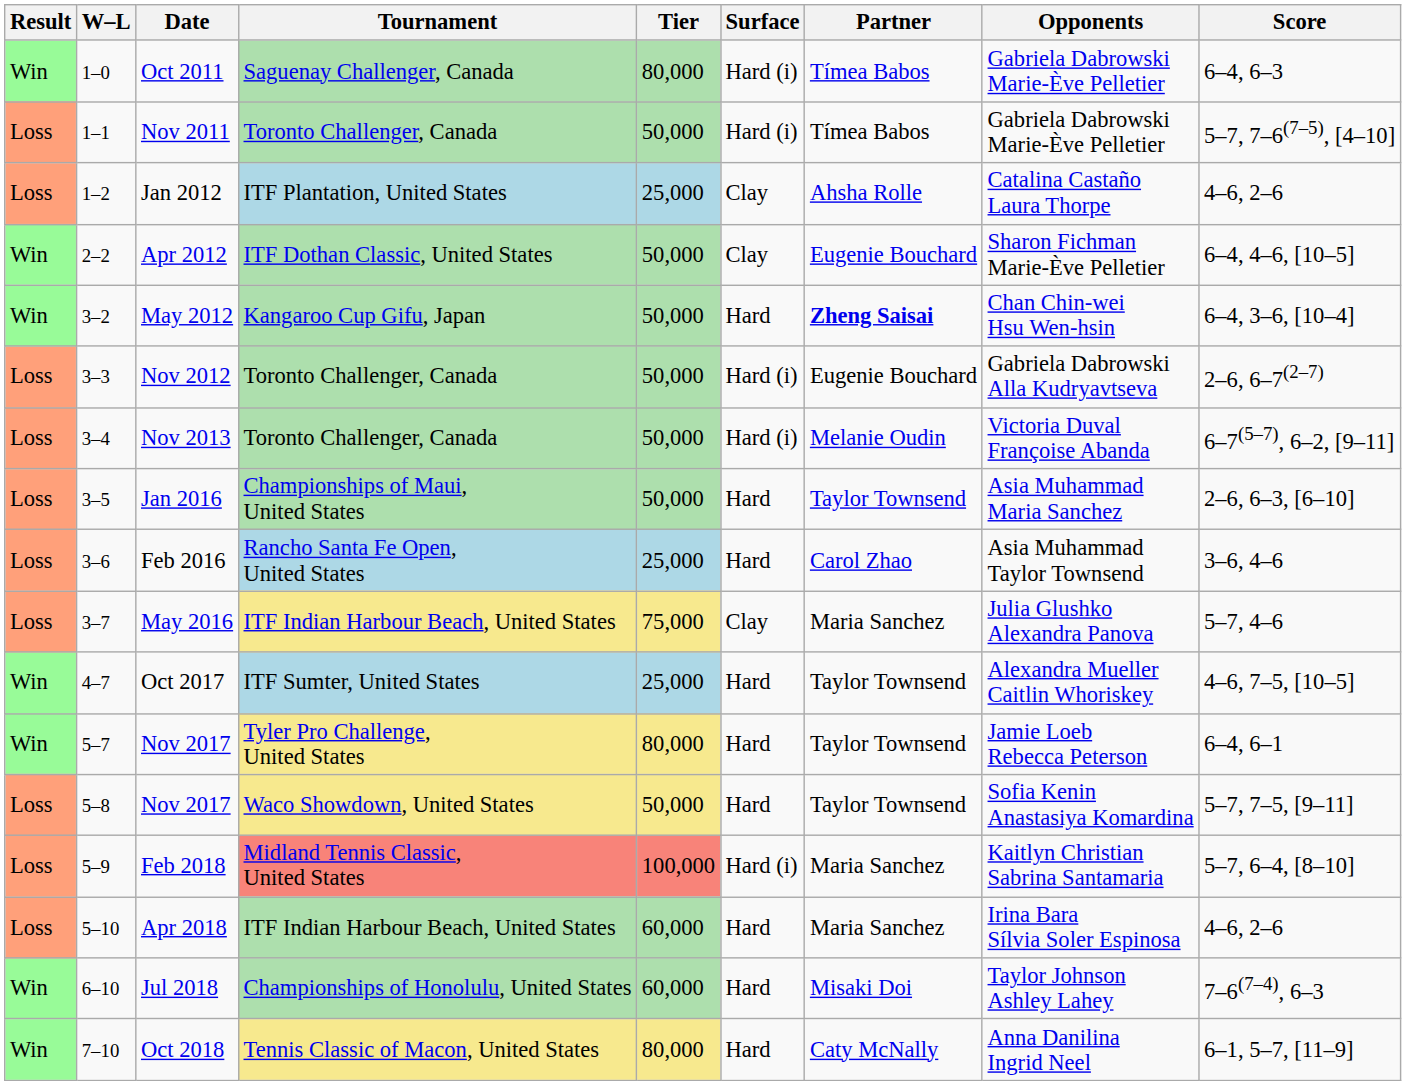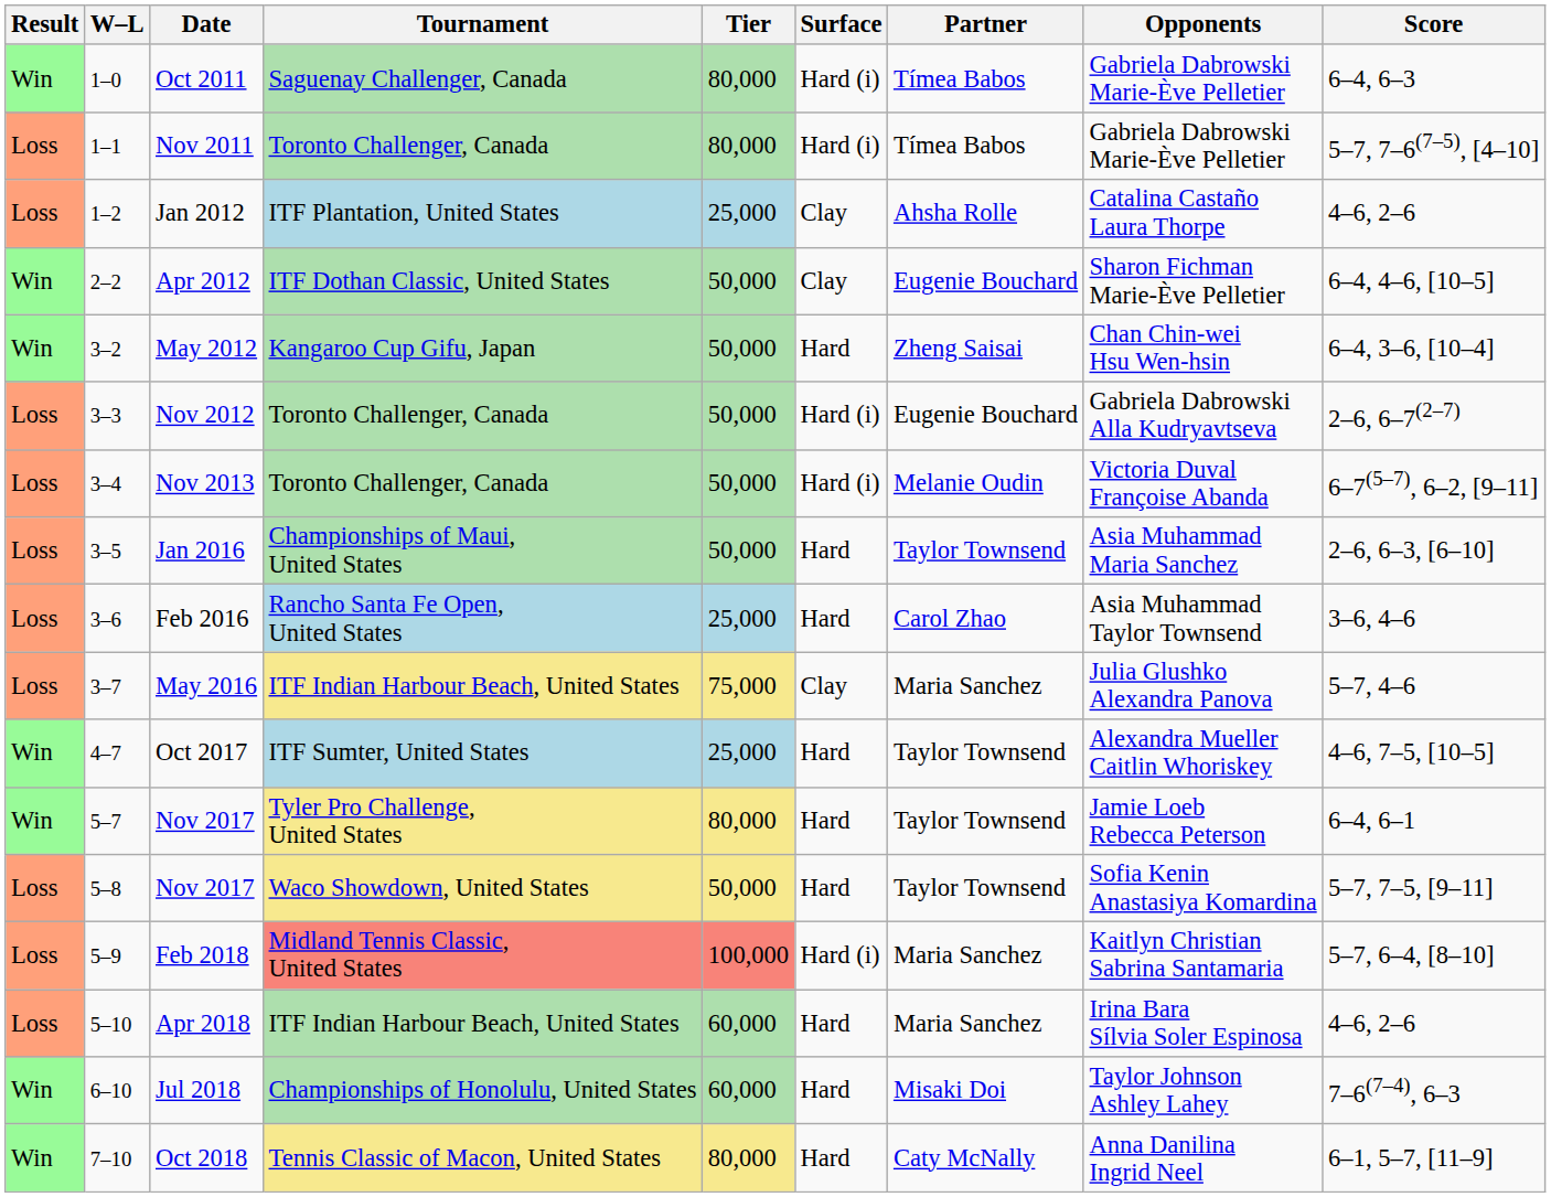 <table class="sortable wikitable">
 <tr>
 <th>Result</th>
 <th class="unsortable">W–L</th>
 <th>Date</th>
 <th>Tournament</th>
 <th>Tier</th>
 <th>Surface</th>
 <th>Partner</th>
 <th>Opponents</th>
 <th class="unsortable">Score</th>
 </tr>
 <tr>
 <td style="background:#98fb98;">Win</td>
 <td><small>1–0</small></td>
 <td><a href='#'>Oct 2011</a></td>
 <td style="background:#addfad;"><a href='#'>Saguenay Challenger</a>, Canada</td>
 <td style="background:#addfad;">80,000</td>
 <td>Hard (i)</td>
 <td> <a href='#'>Tímea Babos</a></td>
 <td> <a href='#'>Gabriela Dabrowski</a> <br>  <a href='#'>Marie-Ève Pelletier</a></td>
 <td>6–4, 6–3</td>
 </tr>
 <tr>
 <td style="background:#ffa07a;">Loss</td>
 <td><small>1–1</small></td>
 <td><a href='#'>Nov 2011</a></td>
 <td style="background:#addfad;"><a href='#'>Toronto Challenger</a>, Canada</td>
-<td style="background:#addfad;">50,000</td>
+<td style="background:#addfad;">80,000</td>
 <td>Hard (i)</td>
 <td> Tímea Babos</td>
 <td> Gabriela Dabrowski <br>  Marie-Ève Pelletier</td>
 <td>5–7, 7–6<sup>(7–5)</sup>, [4–10]</td>
 </tr>
 <tr>
 <td style="background:#ffa07a;">Loss</td>
 <td><small>1–2</small></td>
 <td>Jan 2012</td>
 <td style="background:lightblue;">ITF Plantation, United States</td>
 <td style="background:lightblue;">25,000</td>
 <td>Clay</td>
 <td> <a href='#'>Ahsha Rolle</a></td>
 <td> <a href='#'>Catalina Castaño</a> <br>  <a href='#'>Laura Thorpe</a></td>
 <td>4–6, 2–6</td>
 </tr>
 <tr>
 <td style="background:#98fb98;">Win</td>
 <td><small>2–2</small></td>
 <td><a href='#'>Apr 2012</a></td>
 <td style="background:#addfad;"><a href='#'>ITF Dothan Classic</a>, United States</td>
 <td style="background:#addfad;">50,000</td>
 <td>Clay</td>
 <td> <a href='#'>Eugenie Bouchard</a></td>
 <td> <a href='#'>Sharon Fichman</a> <br>  Marie-Ève Pelletier</td>
 <td>6–4, 4–6, [10–5]</td>
 </tr>
 <tr>
 <td style="background:#98fb98;">Win</td>
 <td><small>3–2</small></td>
 <td><a href='#'>May 2012</a></td>
 <td style="background:#addfad;"><a href='#'>Kangaroo Cup Gifu</a>, Japan</td>
 <td style="background:#addfad;">50,000</td>
 <td>Hard</td>
-<td><strong> <a href='#'>Zheng Saisai</a></strong></td>
+<td> <a href='#'>Zheng Saisai</a></td>
 <td> <a href='#'>Chan Chin-wei</a> <br>  <a href='#'>Hsu Wen-hsin</a></td>
 <td>6–4, 3–6, [10–4]</td>
 </tr>
 <tr>
 <td style="background:#ffa07a;">Loss</td>
 <td><small>3–3</small></td>
 <td><a href='#'>Nov 2012</a></td>
 <td style="background:#addfad;">Toronto Challenger, Canada</td>
 <td style="background:#addfad;">50,000</td>
 <td>Hard (i)</td>
 <td> Eugenie Bouchard</td>
 <td> Gabriela Dabrowski <br>  <a href='#'>Alla Kudryavtseva</a></td>
 <td>2–6, 6–7<sup>(2–7)</sup></td>
 </tr>
 <tr>
 <td style="background:#ffa07a;">Loss</td>
 <td><small>3–4</small></td>
 <td><a href='#'>Nov 2013</a></td>
 <td style="background:#addfad;">Toronto Challenger, Canada</td>
 <td style="background:#addfad;">50,000</td>
 <td>Hard (i)</td>
 <td> <a href='#'>Melanie Oudin</a></td>
 <td> <a href='#'>Victoria Duval</a> <br>  <a href='#'>Françoise Abanda</a></td>
 <td>6–7<sup>(5–7)</sup>, 6–2, [9–11]</td>
 </tr>
 <tr>
 <td style="background:#ffa07a;">Loss</td>
 <td><small>3–5</small></td>
 <td><a href='#'>Jan 2016</a></td>
 <td style="background:#addfad;"><a href='#'>Championships of Maui</a>, <br>United States</td>
 <td style="background:#addfad;">50,000</td>
 <td>Hard</td>
 <td> <a href='#'>Taylor Townsend</a></td>
 <td> <a href='#'>Asia Muhammad</a> <br>  <a href='#'>Maria Sanchez</a></td>
 <td>2–6, 6–3, [6–10]</td>
 </tr>
 <tr>
 <td style="background:#ffa07a;">Loss</td>
 <td><small>3–6</small></td>
 <td>Feb 2016</td>
 <td style="background:lightblue;"><a href='#'>Rancho Santa Fe Open</a>, <br>United States</td>
 <td style="background:lightblue;">25,000</td>
 <td>Hard</td>
 <td> <a href='#'>Carol Zhao</a></td>
 <td> Asia Muhammad <br>  Taylor Townsend</td>
 <td>3–6, 4–6</td>
 </tr>
 <tr>
 <td style="background:#ffa07a;">Loss</td>
 <td><small>3–7</small></td>
 <td><a href='#'>May 2016</a></td>
 <td style="background:#f7e98e;"><a href='#'>ITF Indian Harbour Beach</a>, United States</td>
 <td style="background:#f7e98e;">75,000</td>
 <td>Clay</td>
 <td> Maria Sanchez</td>
 <td> <a href='#'>Julia Glushko</a> <br>  <a href='#'>Alexandra Panova</a></td>
 <td>5–7, 4–6</td>
 </tr>
 <tr>
 <td style="background:#98fb98;">Win</td>
 <td><small>4–7</small></td>
 <td>Oct 2017</td>
 <td style="background:lightblue;">ITF Sumter, United States</td>
 <td style="background:lightblue;">25,000</td>
 <td>Hard</td>
 <td> Taylor Townsend</td>
 <td> <a href='#'>Alexandra Mueller</a> <br>  <a href='#'>Caitlin Whoriskey</a></td>
 <td>4–6, 7–5, [10–5]</td>
 </tr>
 <tr>
 <td style="background:#98fb98;">Win</td>
 <td><small>5–7</small></td>
 <td><a href='#'>Nov 2017</a></td>
 <td style="background:#f7e98e;"><a href='#'>Tyler Pro Challenge</a>, <br>United States</td>
 <td style="background:#f7e98e;">80,000</td>
 <td>Hard</td>
 <td> Taylor Townsend</td>
 <td> <a href='#'>Jamie Loeb</a> <br>  <a href='#'>Rebecca Peterson</a></td>
 <td>6–4, 6–1</td>
 </tr>
 <tr>
 <td style="background:#ffa07a;">Loss</td>
 <td><small>5–8</small></td>
 <td><a href='#'>Nov 2017</a></td>
 <td style="background:#f7e98e;"><a href='#'>Waco Showdown</a>, United States</td>
 <td style="background:#f7e98e;">50,000</td>
 <td>Hard</td>
 <td> Taylor Townsend</td>
 <td> <a href='#'>Sofia Kenin</a> <br>  <a href='#'>Anastasiya Komardina</a></td>
 <td>5–7, 7–5, [9–11]</td>
 </tr>
 <tr>
 <td style="background:#ffa07a;">Loss</td>
 <td><small>5–9</small></td>
 <td><a href='#'>Feb 2018</a></td>
 <td style="background:#f88379;"><a href='#'>Midland Tennis Classic</a>, <br>United States</td>
 <td style="background:#f88379;">100,000</td>
 <td>Hard (i)</td>
 <td> Maria Sanchez</td>
 <td> <a href='#'>Kaitlyn Christian</a> <br>  <a href='#'>Sabrina Santamaria</a></td>
 <td>5–7, 6–4, [8–10]</td>
 </tr>
 <tr>
 <td style="background:#ffa07a;">Loss</td>
 <td><small>5–10</small></td>
 <td><a href='#'>Apr 2018</a></td>
 <td style="background:#addfad;">ITF Indian Harbour Beach, United States</td>
 <td style="background:#addfad;">60,000</td>
 <td>Hard</td>
 <td> Maria Sanchez</td>
 <td> <a href='#'>Irina Bara</a> <br>  <a href='#'>Sílvia Soler Espinosa</a></td>
 <td>4–6, 2–6</td>
 </tr>
 <tr>
 <td style="background:#98fb98;">Win</td>
 <td><small>6–10</small></td>
 <td><a href='#'>Jul 2018</a></td>
 <td style="background:#addfad;"><a href='#'>Championships of Honolulu</a>, United States</td>
 <td style="background:#addfad;">60,000</td>
 <td>Hard</td>
 <td> <a href='#'>Misaki Doi</a></td>
 <td> <a href='#'>Taylor Johnson</a> <br>  <a href='#'>Ashley Lahey</a></td>
 <td>7–6<sup>(7–4)</sup>, 6–3</td>
 </tr>
 <tr>
 <td style="background:#98fb98;">Win</td>
 <td><small>7–10</small></td>
 <td><a href='#'>Oct 2018</a></td>
 <td style="background:#f7e98e;"><a href='#'>Tennis Classic of Macon</a>, United States</td>
 <td style="background:#f7e98e;">80,000</td>
 <td>Hard</td>
 <td> <a href='#'>Caty McNally</a></td>
 <td> <a href='#'>Anna Danilina</a> <br>  <a href='#'>Ingrid Neel</a></td>
 <td>6–1, 5–7, [11–9]</td>
 </tr>
 </table>
